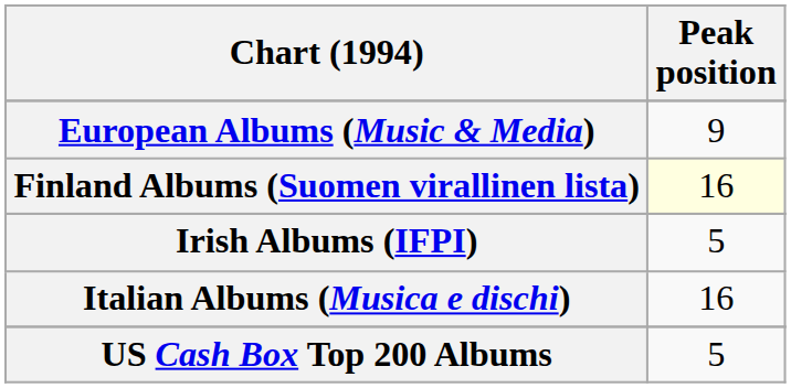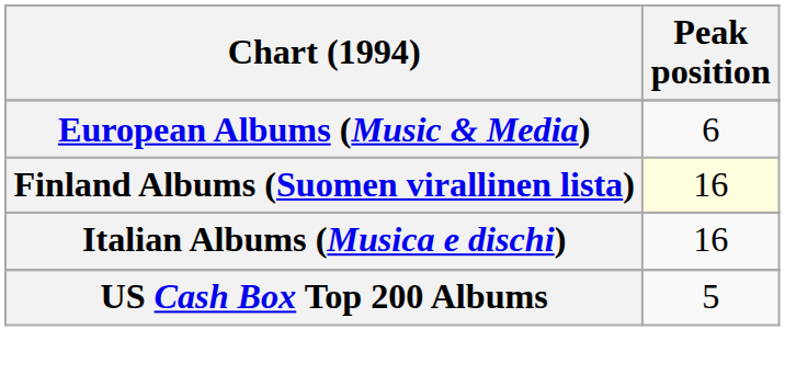 <table class="wikitable sortable plainrowheaders" style="text-align:center">
 <tr>
 <th scope="col">Chart (1994)</th>
 <th scope="col">Peak<br>position</th>
 </tr>
 <tr>
 </tr>
 <tr>
 </tr>
 <tr>
 </tr>
 <tr>
 </tr>
 <tr>
 <th scope="row"><a href='#'>European Albums</a> (<em><a href='#'>Music & Media</a></em>)</th>
-<td>9</td>
+<td>6</td>
 </tr>
 <tr>
 <th scope="row">Finland Albums (<a href='#'>Suomen virallinen lista</a>)</th>
 <td style="background: lightyellow;">16</td>
 </tr>
 <tr>
-</tr>
-<tr>
-<th scope="row">Irish Albums (<a href='#'>IFPI</a>)</th>
-<td>5</td>
 </tr>
 <tr>
 <th scope="row">Italian Albums (<em><a href='#'>Musica e dischi</a></em>)</th>
 <td>16</td>
 </tr>
 <tr>
 </tr>
 <tr>
 </tr>
 <tr>
 </tr>
 <tr>
 </tr>
 <tr>
 </tr>
 <tr>
 </tr>
 <tr>
 <th scope="row">US <em><a href='#'>Cash Box</a></em> Top 200 Albums</th>
 <td align="center">5</td>
 </tr>
 </table>
